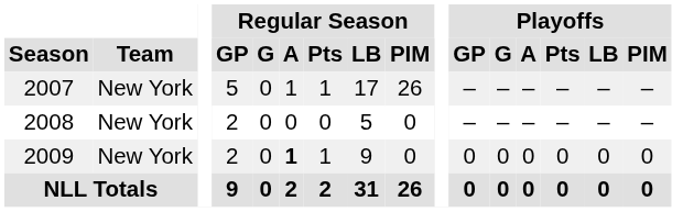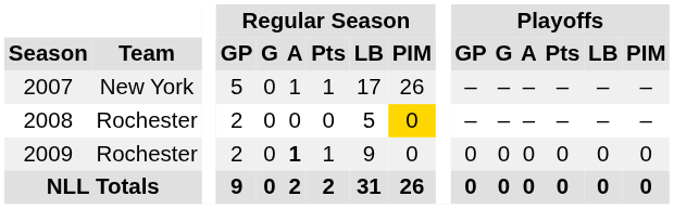 <table BORDER="0" CELLPADDING="3" CELLSPACING="0">
 <tr style="text-align:center; background:#e0e0e0;">
 <th colspan="2" style="background:#fff;"> </th>
 <th rowspan="99" style="background:#fff;"> </th>
 <th colspan="6">Regular Season</th>
 <th rowspan="99" style="background:#fff;"> </th>
 <th colspan="6">Playoffs</th>
 </tr>
 <tr style="text-align:center; background:#e0e0e0;">
 <th>Season</th>
 <th>Team</th>
 <th>GP</th>
 <th>G</th>
 <th>A</th>
 <th>Pts</th>
 <th>LB</th>
 <th>PIM</th>
 <th>GP</th>
 <th>G</th>
 <th>A</th>
 <th>Pts</th>
 <th>LB</th>
 <th>PIM</th>
 </tr>
 <tr style="text-align:center; background:#f0f0f0;">
 <td>2007</td>
 <td>New York</td>
 <td>5</td>
 <td>0</td>
 <td>1</td>
 <td>1</td>
 <td>17</td>
 <td>26</td>
 <td>–</td>
 <td>–</td>
 <td>–</td>
 <td>–</td>
 <td>–</td>
 <td>–</td>
 </tr>
 <tr style="text-align:center;">
 <td>2008</td>
-<td>New York</td>
+<td>Rochester</td>
 <td>2</td>
 <td>0</td>
 <td>0</td>
 <td>0</td>
 <td>5</td>
-<td>0</td>
+<td style="background: gold;">0</td>
 <td>–</td>
 <td>–</td>
 <td>–</td>
 <td>–</td>
 <td>–</td>
 <td>–</td>
 </tr>
 <tr style="text-align:center; background:#f0f0f0;">
 <td>2009</td>
-<td>New York</td>
+<td>Rochester</td>
 <td>2</td>
 <td>0</td>
 <td><strong>1</strong></td>
 <td>1</td>
 <td>9</td>
 <td>0</td>
 <td>0</td>
 <td>0</td>
 <td>0</td>
 <td>0</td>
 <td>0</td>
 <td>0</td>
 </tr>
 <tr style="text-align:center; background:#e0e0e0;">
 <th colspan="2">NLL Totals</th>
 <th>9</th>
 <th>0</th>
 <th>2</th>
 <th>2</th>
 <th>31</th>
 <th>26</th>
 <th>0</th>
 <th>0</th>
 <th>0</th>
 <th>0</th>
 <th>0</th>
 <th>0</th>
 </tr>
 </table>
